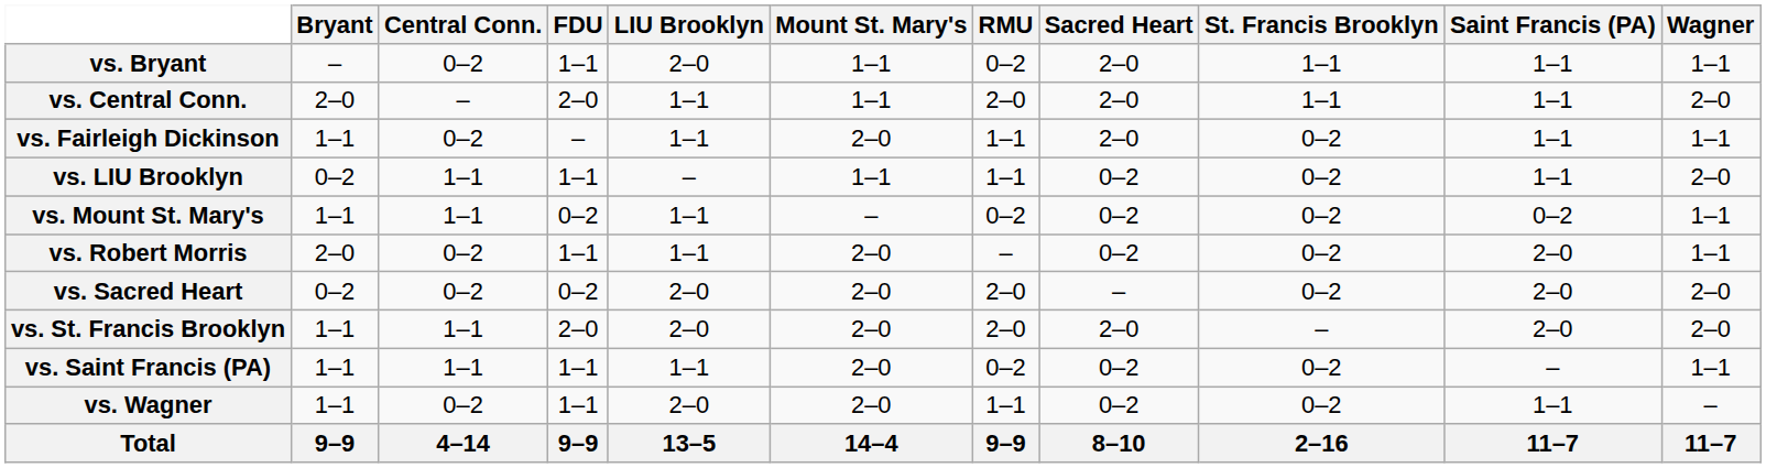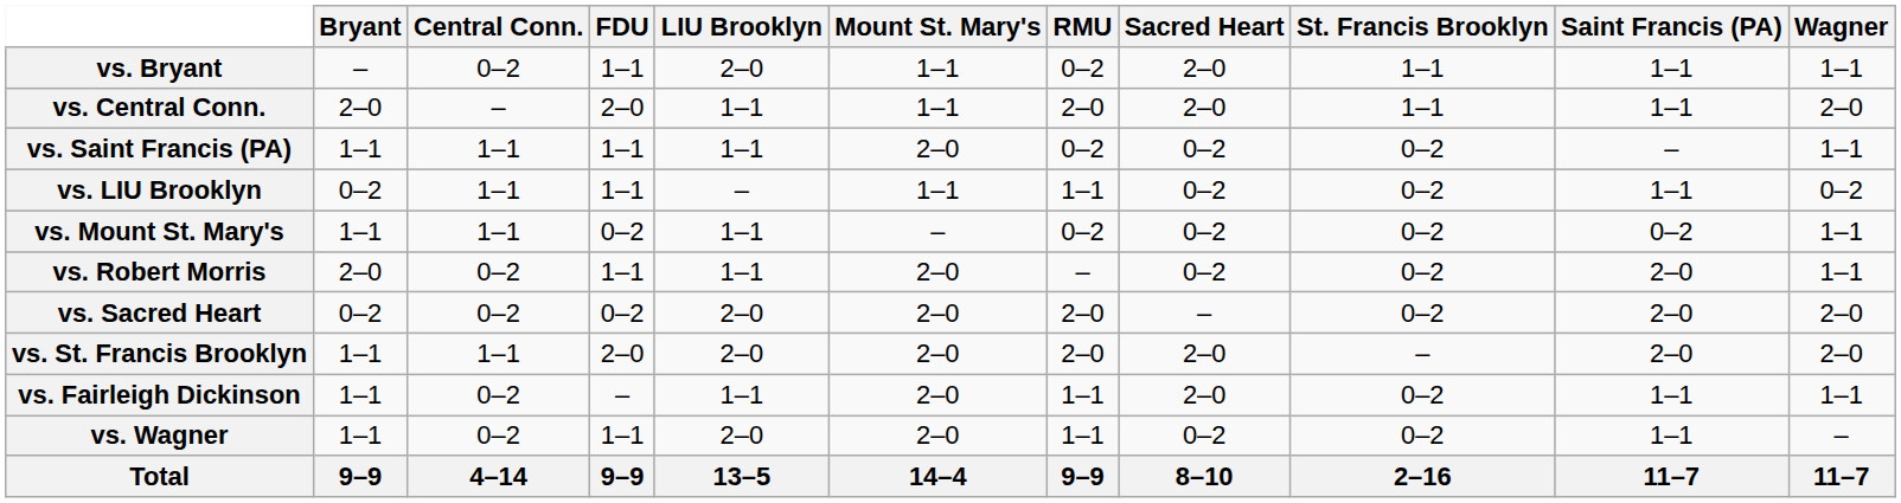 <table class="wikitable" style="white-space:nowrap;font-size:90%;">
 <tr>
 <th colspan=1 style="background:white; border-top-style:hidden; border-left-style:hidden;"   width=75> </th>
 <th style=>Bryant</th>
 <th style=>Central Conn.</th>
 <th style=>FDU</th>
 <th style=>LIU Brooklyn</th>
 <th style=>Mount St. Mary's</th>
 <th style=>RMU</th>
 <th style=>Sacred Heart</th>
 <th style=>St. Francis Brooklyn</th>
 <th style=>Saint Francis (PA)</th>
 <th style=>Wagner</th>
 </tr>
 <tr style="text-align:center;">
 <th>vs. Bryant</th>
 <td>–</td>
 <td>0–2</td>
 <td>1–1</td>
 <td>2–0</td>
 <td>1–1</td>
 <td>0–2</td>
 <td>2–0</td>
 <td>1–1</td>
 <td>1–1</td>
 <td>1–1</td>
 </tr>
 <tr style="text-align:center;">
 <th>vs. Central Conn.</th>
 <td>2–0</td>
 <td>–</td>
 <td>2–0</td>
 <td>1–1</td>
 <td>1–1</td>
 <td>2–0</td>
 <td>2–0</td>
 <td>1–1</td>
 <td>1–1</td>
 <td>2–0</td>
 </tr>
 <tr style="text-align:center;">
-<th>vs. Fairleigh Dickinson</th>
+<th>vs. Saint Francis (PA)</th>
 <td>1–1</td>
-<td>0–2</td>
-<td>–</td>
 <td>1–1</td>
-<td>2–0</td>
+<td>1–1</td>
 <td>1–1</td>
 <td>2–0</td>
 <td>0–2</td>
-<td>1–1</td>
+<td>0–2</td>
+<td>0–2</td>
+<td>–</td>
 <td>1–1</td>
 </tr>
 <tr style="text-align:center;">
 <th>vs. LIU Brooklyn</th>
 <td>0–2</td>
 <td>1–1</td>
 <td>1–1</td>
 <td>–</td>
 <td>1–1</td>
 <td>1–1</td>
 <td>0–2</td>
 <td>0–2</td>
 <td>1–1</td>
-<td>2–0</td>
+<td>0–2</td>
 </tr>
 <tr style="text-align:center;">
 <th>vs. Mount St. Mary's</th>
 <td>1–1</td>
 <td>1–1</td>
 <td>0–2</td>
 <td>1–1</td>
 <td>–</td>
 <td>0–2</td>
 <td>0–2</td>
 <td>0–2</td>
 <td>0–2</td>
 <td>1–1</td>
 </tr>
 <tr style="text-align:center;">
 <th>vs. Robert Morris</th>
 <td>2–0</td>
 <td>0–2</td>
 <td>1–1</td>
 <td>1–1</td>
 <td>2–0</td>
 <td>–</td>
 <td>0–2</td>
 <td>0–2</td>
 <td>2–0</td>
 <td>1–1</td>
 </tr>
 <tr style="text-align:center;">
 <th>vs. Sacred Heart</th>
 <td>0–2</td>
 <td>0–2</td>
 <td>0–2</td>
 <td>2–0</td>
 <td>2–0</td>
 <td>2–0</td>
 <td>–</td>
 <td>0–2</td>
 <td>2–0</td>
 <td>2–0</td>
 </tr>
 <tr style="text-align:center;">
 <th>vs. St. Francis Brooklyn</th>
 <td>1–1</td>
 <td>1–1</td>
 <td>2–0</td>
 <td>2–0</td>
 <td>2–0</td>
 <td>2–0</td>
 <td>2–0</td>
 <td>–</td>
 <td>2–0</td>
 <td>2–0</td>
 </tr>
 <tr style="text-align:center;">
-<th>vs. Saint Francis (PA)</th>
+<th>vs. Fairleigh Dickinson</th>
 <td>1–1</td>
+<td>0–2</td>
+<td>–</td>
 <td>1–1</td>
-<td>1–1</td>
+<td>2–0</td>
 <td>1–1</td>
 <td>2–0</td>
 <td>0–2</td>
-<td>0–2</td>
-<td>0–2</td>
-<td>–</td>
+<td>1–1</td>
 <td>1–1</td>
 </tr>
 <tr style="text-align:center;">
 <th>vs. Wagner</th>
 <td>1–1</td>
 <td>0–2</td>
 <td>1–1</td>
 <td>2–0</td>
 <td>2–0</td>
 <td>1–1</td>
 <td>0–2</td>
 <td>0–2</td>
 <td>1–1</td>
 <td>–<br></td>
 </tr>
 <tr style="text-align:center;">
 <th>Total</th>
 <th>9–9</th>
 <th>4–14</th>
 <th>9–9</th>
 <th>13–5</th>
 <th>14–4</th>
 <th>9–9</th>
 <th>8–10</th>
 <th>2–16</th>
 <th>11–7</th>
 <th>11–7</th>
 </tr>
 </table>
